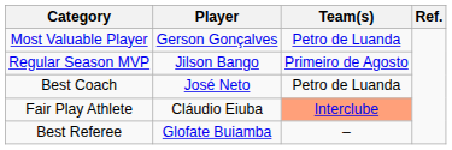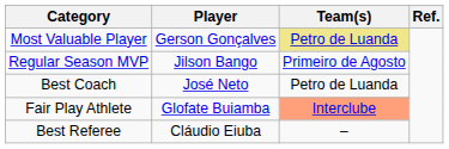 <table class="wikitable" style="text-align:center">
 <tr>
 <th>Category</th>
 <th>Player</th>
 <th>Team(s)</th>
 <th>Ref.</th>
 </tr>
 <tr>
 <td><a href='#'>Most Valuable Player</a></td>
 <td><a href='#'>Gerson Gonçalves</a></td>
-<td><a href='#'>Petro de Luanda</a></td>
+<td style="background: khaki;"><a href='#'>Petro de Luanda</a></td>
 <td rowspan=5></td>
 </tr>
 <tr>
 <td><a href='#'>Regular Season MVP</a></td>
 <td><a href='#'>Jilson Bango</a></td>
 <td><a href='#'>Primeiro de Agosto</a></td>
 </tr>
 <tr>
 <td>Best Coach</td>
 <td><a href='#'>José Neto</a></td>
 <td>Petro de Luanda</td>
 </tr>
 <tr>
 <td>Fair Play Athlete</td>
-<td>Cláudio Eiuba</td>
+<td><a href='#'>Glofate Buiamba</a></td>
 <td style="background: lightsalmon;"><a href='#'>Interclube</a></td>
 </tr>
 <tr>
 <td>Best Referee</td>
-<td><a href='#'>Glofate Buiamba</a></td>
+<td>Cláudio Eiuba</td>
 <td>–</td>
 </tr>
 </table>
